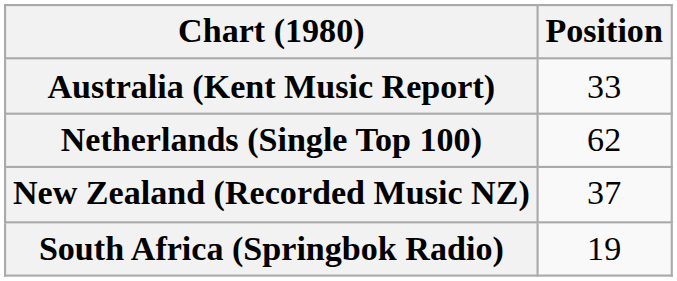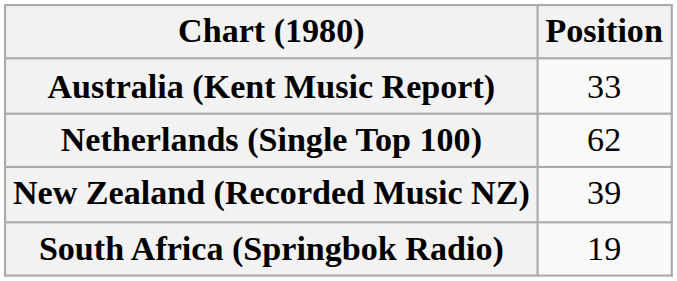 <table class="wikitable sortable plainrowheaders" style="text-align:center">
 <tr>
 <th>Chart (1980)</th>
 <th>Position</th>
 </tr>
 <tr>
 <th scope="row">Australia (Kent Music Report)</th>
 <td style="text-align:center;">33</td>
 </tr>
 <tr>
 <th scope="row">Netherlands (Single Top 100)</th>
 <td style="text-align:center;">62</td>
 </tr>
 <tr>
 <th scope="row">New Zealand (Recorded Music NZ)</th>
-<td align="center">37</td>
+<td align="center">39</td>
 </tr>
 <tr>
 <th scope="row">South Africa (Springbok Radio)</th>
 <td style="text-align:center;">19</td>
 </tr>
 </table>
